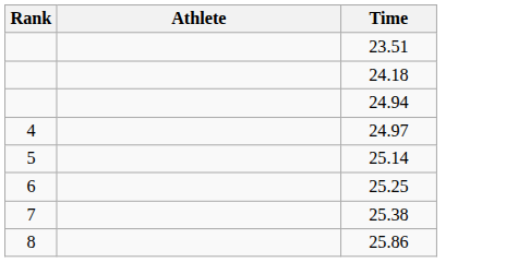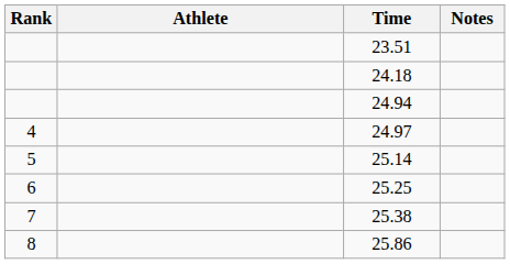 <table class="wikitable" style="text-align:center">
 <tr>
 <th width=40>Rank</th>
 <th width=250>Athlete</th>
 <th width=80>Time</th>
+<th width=50>Notes</th>
 </tr>
 <tr>
 <td></td>
 <td align=left></td>
 <td>23.51</td>
+<td></td>
 </tr>
 <tr>
 <td></td>
 <td align=left></td>
 <td>24.18</td>
+<td></td>
 </tr>
 <tr>
 <td></td>
 <td align=left></td>
 <td>24.94</td>
+<td></td>
 </tr>
 <tr>
 <td>4</td>
 <td align=left></td>
 <td>24.97</td>
+<td></td>
 </tr>
 <tr>
 <td>5</td>
 <td align=left></td>
 <td>25.14</td>
+<td></td>
 </tr>
 <tr>
 <td>6</td>
 <td align=left></td>
 <td>25.25</td>
+<td></td>
 </tr>
 <tr>
 <td>7</td>
 <td align=left></td>
 <td>25.38</td>
+<td></td>
 </tr>
 <tr>
 <td>8</td>
 <td align=left></td>
 <td>25.86</td>
+<td></td>
 </tr>
 </table>
